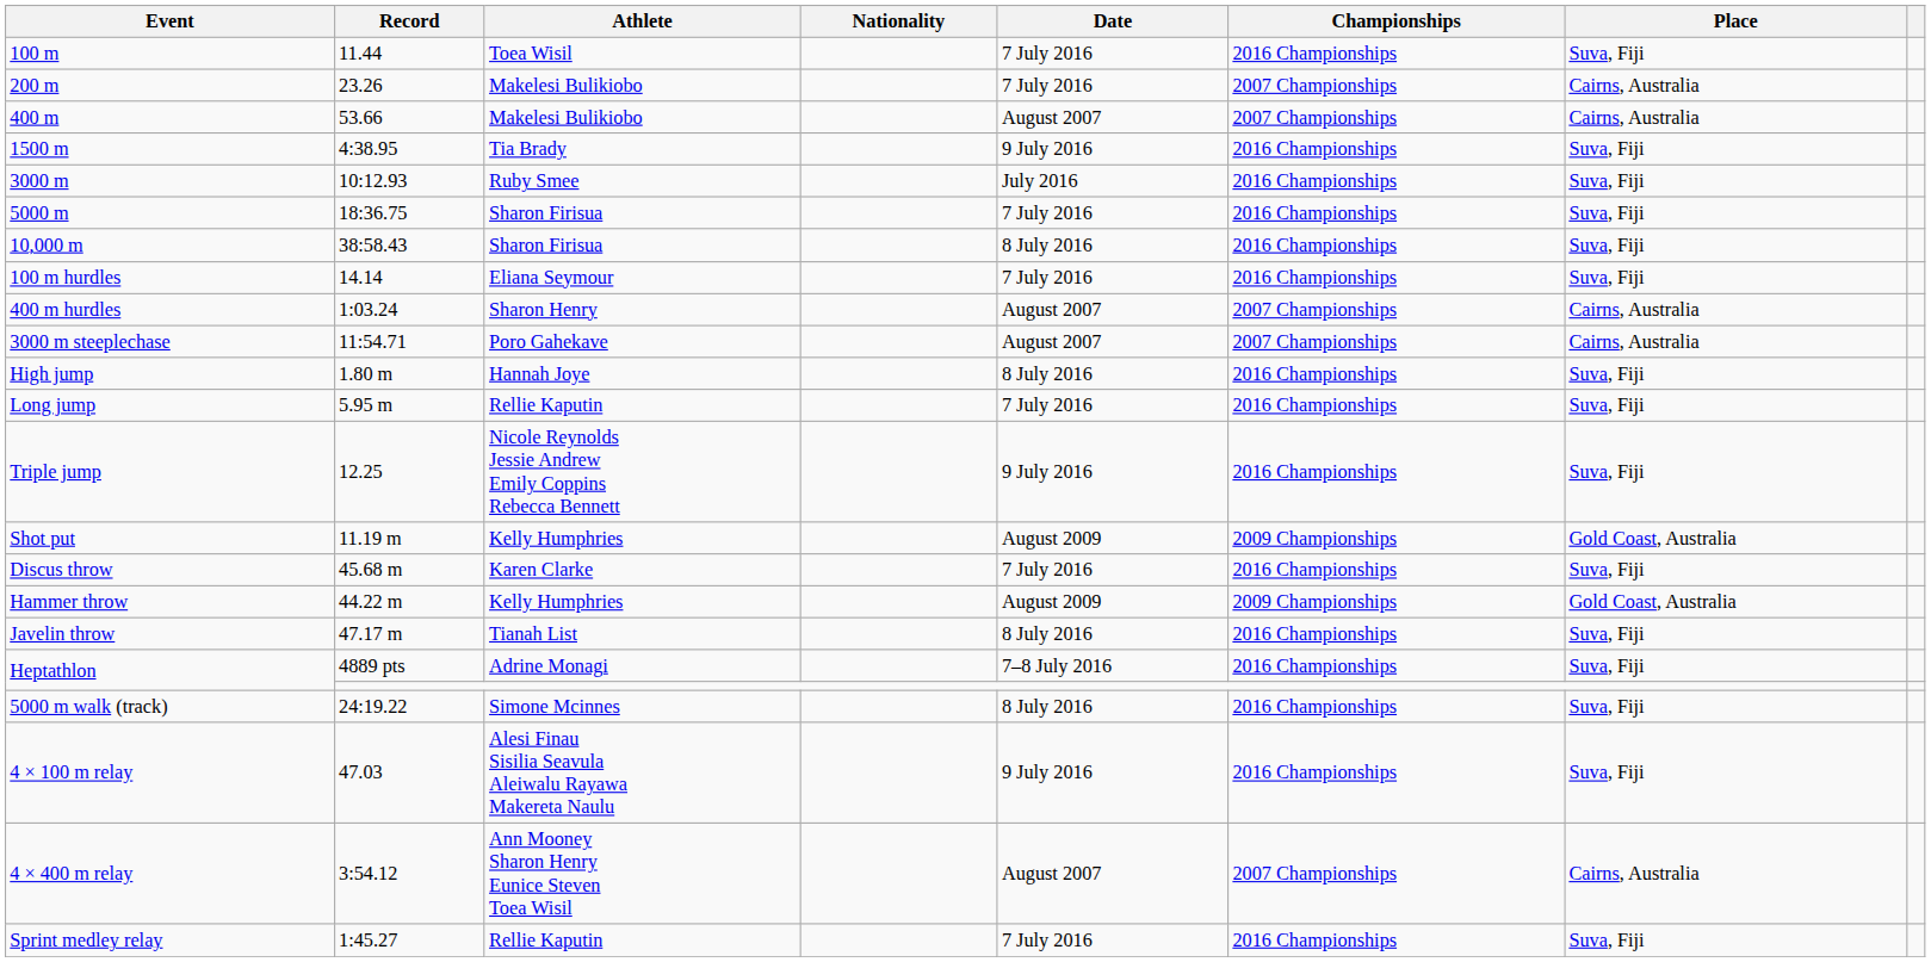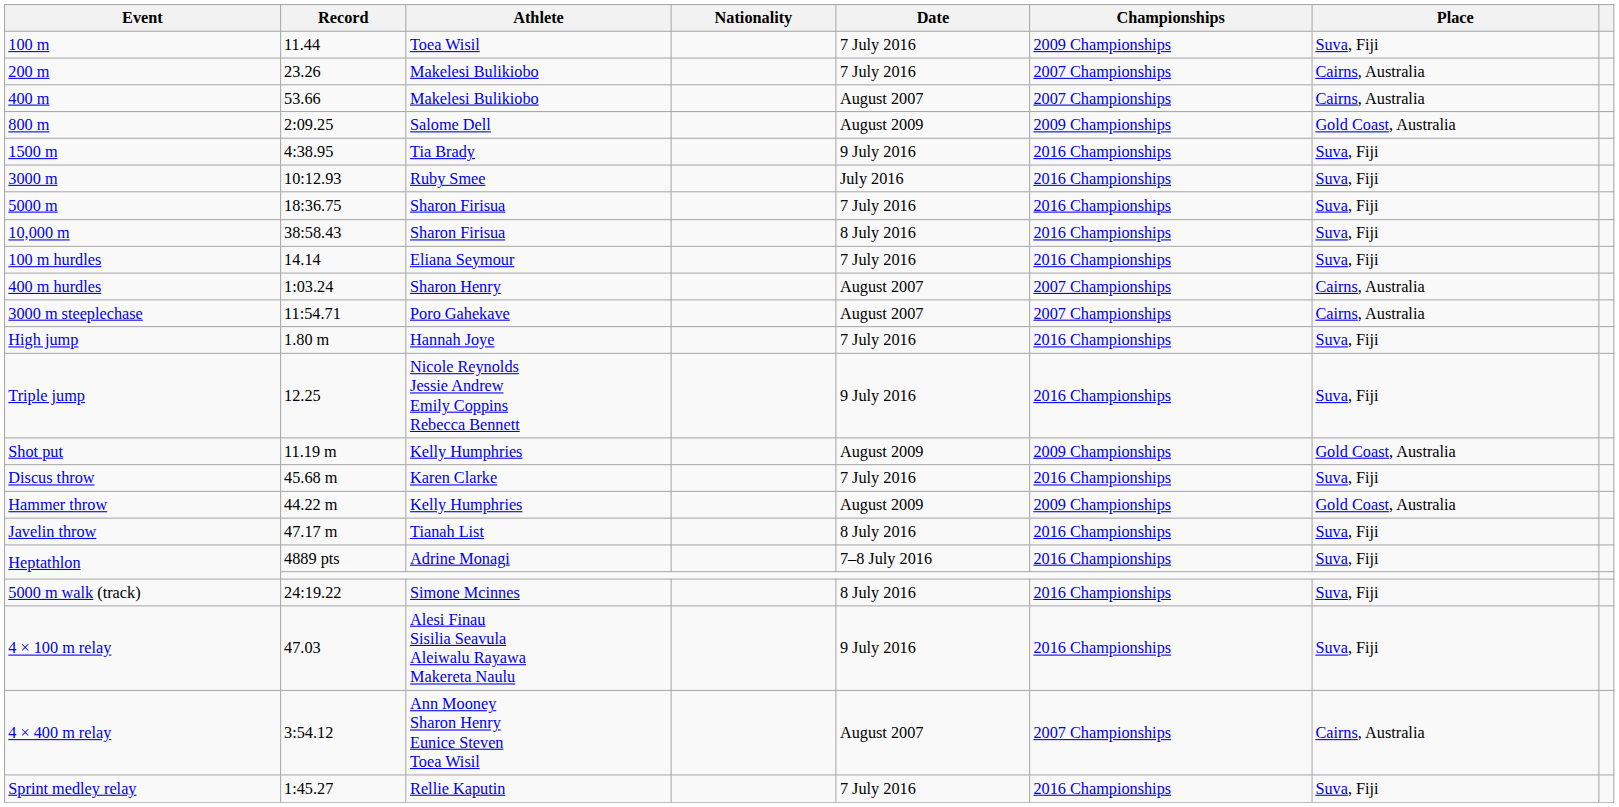 <table class="wikitable" style="font-size:95%; width: 95%;">
 <tr>
 <th>Event</th>
 <th>Record</th>
 <th>Athlete</th>
 <th>Nationality</th>
 <th>Date</th>
 <th>Championships</th>
 <th>Place</th>
 <th></th>
 </tr>
 <tr>
 <td><a href='#'>100 m</a></td>
 <td>11.44 </td>
 <td><a href='#'>Toea Wisil</a></td>
 <td></td>
 <td>7 July 2016</td>
-<td><a href='#'>2016 Championships</a></td>
+<td><a href='#'>2009 Championships</a></td>
 <td><a href='#'>Suva</a>, Fiji</td>
 <td></td>
 </tr>
 <tr>
 <td><a href='#'>200 m</a></td>
 <td>23.26 </td>
 <td><a href='#'>Makelesi Bulikiobo</a></td>
 <td></td>
 <td>7 July 2016</td>
 <td><a href='#'>2007 Championships</a></td>
 <td><a href='#'>Cairns</a>, Australia</td>
 <td></td>
 </tr>
 <tr>
 <td><a href='#'>400 m</a></td>
 <td>53.66</td>
 <td><a href='#'>Makelesi Bulikiobo</a></td>
 <td></td>
 <td>August 2007</td>
 <td><a href='#'>2007 Championships</a></td>
 <td><a href='#'>Cairns</a>, Australia</td>
+<td></td>
+</tr>
+<tr>
+<td><a href='#'>800 m</a></td>
+<td>2:09.25</td>
+<td><a href='#'>Salome Dell</a></td>
+<td></td>
+<td>August 2009</td>
+<td><a href='#'>2009 Championships</a></td>
+<td><a href='#'>Gold Coast</a>, Australia</td>
 <td></td>
 </tr>
 <tr>
 <td><a href='#'>1500 m</a></td>
 <td>4:38.95</td>
 <td><a href='#'>Tia Brady</a></td>
 <td></td>
 <td>9 July 2016</td>
 <td><a href='#'>2016 Championships</a></td>
 <td><a href='#'>Suva</a>, Fiji</td>
 <td></td>
 </tr>
 <tr>
 <td><a href='#'>3000 m</a></td>
 <td>10:12.93</td>
 <td><a href='#'>Ruby Smee</a></td>
 <td></td>
 <td>July 2016</td>
 <td><a href='#'>2016 Championships</a></td>
 <td><a href='#'>Suva</a>, Fiji</td>
 <td></td>
 </tr>
 <tr>
 <td><a href='#'>5000 m</a></td>
 <td>18:36.75</td>
 <td><a href='#'>Sharon Firisua</a></td>
 <td></td>
 <td>7 July 2016</td>
 <td><a href='#'>2016 Championships</a></td>
 <td><a href='#'>Suva</a>, Fiji</td>
 <td></td>
 </tr>
 <tr>
 <td><a href='#'>10,000 m</a></td>
 <td>38:58.43</td>
 <td><a href='#'>Sharon Firisua</a></td>
 <td></td>
 <td>8 July 2016</td>
 <td><a href='#'>2016 Championships</a></td>
 <td><a href='#'>Suva</a>, Fiji</td>
 <td></td>
 </tr>
 <tr>
 <td><a href='#'>100 m hurdles</a></td>
 <td>14.14 </td>
 <td><a href='#'>Eliana Seymour</a></td>
 <td></td>
 <td>7 July 2016</td>
 <td><a href='#'>2016 Championships</a></td>
 <td><a href='#'>Suva</a>, Fiji</td>
 <td></td>
 </tr>
 <tr>
 <td><a href='#'>400 m hurdles</a></td>
 <td>1:03.24</td>
 <td><a href='#'>Sharon Henry</a></td>
 <td></td>
 <td>August 2007</td>
 <td><a href='#'>2007 Championships</a></td>
 <td><a href='#'>Cairns</a>, Australia</td>
 <td></td>
 </tr>
 <tr>
 <td><a href='#'>3000 m steeplechase</a></td>
 <td>11:54.71</td>
 <td><a href='#'>Poro Gahekave</a></td>
 <td></td>
 <td>August 2007</td>
 <td><a href='#'>2007 Championships</a></td>
 <td><a href='#'>Cairns</a>, Australia</td>
 <td></td>
 </tr>
 <tr>
 <td><a href='#'>High jump</a></td>
 <td>1.80 m</td>
 <td><a href='#'>Hannah Joye</a></td>
-<td></td>
-<td>8 July 2016</td>
-<td><a href='#'>2016 Championships</a></td>
-<td><a href='#'>Suva</a>, Fiji</td>
-<td></td>
-</tr>
-<tr>
-<td><a href='#'>Long jump</a></td>
-<td>5.95 m </td>
-<td><a href='#'>Rellie Kaputin</a></td>
 <td></td>
 <td>7 July 2016</td>
 <td><a href='#'>2016 Championships</a></td>
 <td><a href='#'>Suva</a>, Fiji</td>
 <td></td>
 </tr>
 <tr>
 <td><a href='#'>Triple jump</a></td>
 <td>12.25 </td>
 <td><a href='#'>Nicole Reynolds</a><br><a href='#'>Jessie Andrew</a><br><a href='#'>Emily Coppins</a><br><a href='#'>Rebecca Bennett</a></td>
 <td></td>
 <td>9 July 2016</td>
 <td><a href='#'>2016 Championships</a></td>
 <td><a href='#'>Suva</a>, Fiji</td>
 <td></td>
 </tr>
 <tr>
 <td><a href='#'>Shot put</a></td>
 <td>11.19 m</td>
 <td><a href='#'>Kelly Humphries</a></td>
 <td></td>
 <td>August 2009</td>
 <td><a href='#'>2009 Championships</a></td>
 <td><a href='#'>Gold Coast</a>, Australia</td>
 <td></td>
 </tr>
 <tr>
 <td><a href='#'>Discus throw</a></td>
 <td>45.68 m</td>
 <td><a href='#'>Karen Clarke</a></td>
 <td></td>
 <td>7 July 2016</td>
 <td><a href='#'>2016 Championships</a></td>
 <td><a href='#'>Suva</a>, Fiji</td>
 <td></td>
 </tr>
 <tr>
 <td><a href='#'>Hammer throw</a></td>
 <td>44.22 m</td>
 <td><a href='#'>Kelly Humphries</a></td>
 <td></td>
 <td>August 2009</td>
 <td><a href='#'>2009 Championships</a></td>
 <td><a href='#'>Gold Coast</a>, Australia</td>
 <td></td>
 </tr>
 <tr>
 <td><a href='#'>Javelin throw</a></td>
 <td>47.17 m</td>
 <td><a href='#'>Tianah List</a></td>
 <td></td>
 <td>8 July 2016</td>
 <td><a href='#'>2016 Championships</a></td>
 <td><a href='#'>Suva</a>, Fiji</td>
 <td></td>
 </tr>
 <tr>
 <td rowspan=2><a href='#'>Heptathlon</a></td>
 <td>4889 pts</td>
 <td><a href='#'>Adrine Monagi</a></td>
 <td></td>
 <td>7–8 July 2016</td>
 <td><a href='#'>2016 Championships</a></td>
 <td><a href='#'>Suva</a>, Fiji</td>
 <td></td>
 </tr>
 <tr>
 <td colspan=6></td>
 <td></td>
 </tr>
 <tr>
 <td><a href='#'>5000 m walk</a> (track)</td>
 <td>24:19.22</td>
 <td><a href='#'>Simone Mcinnes</a></td>
 <td></td>
 <td>8 July 2016</td>
 <td><a href='#'>2016 Championships</a></td>
 <td><a href='#'>Suva</a>, Fiji</td>
 <td></td>
 </tr>
 <tr>
 <td><a href='#'>4 × 100 m relay</a></td>
 <td>47.03</td>
 <td><a href='#'>Alesi Finau</a><br><a href='#'>Sisilia Seavula</a><br><a href='#'>Aleiwalu Rayawa</a><br><a href='#'>Makereta Naulu</a></td>
 <td></td>
 <td>9 July 2016</td>
 <td><a href='#'>2016 Championships</a></td>
 <td><a href='#'>Suva</a>, Fiji</td>
 <td></td>
 </tr>
 <tr>
 <td><a href='#'>4 × 400 m relay</a></td>
 <td>3:54.12</td>
 <td><a href='#'>Ann Mooney</a><br><a href='#'>Sharon Henry</a><br><a href='#'>Eunice Steven</a><br><a href='#'>Toea Wisil</a></td>
 <td></td>
 <td>August 2007</td>
 <td><a href='#'>2007 Championships</a></td>
 <td><a href='#'>Cairns</a>, Australia</td>
 <td></td>
 </tr>
 <tr>
 <td><a href='#'>Sprint medley relay</a></td>
 <td>1:45.27</td>
 <td><a href='#'>Rellie Kaputin</a></td>
 <td></td>
 <td>7 July 2016</td>
 <td><a href='#'>2016 Championships</a></td>
 <td><a href='#'>Suva</a>, Fiji</td>
 <td></td>
 </tr>
 </table>
